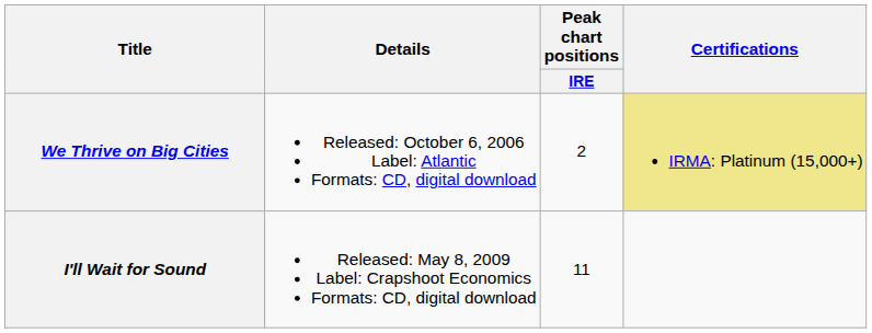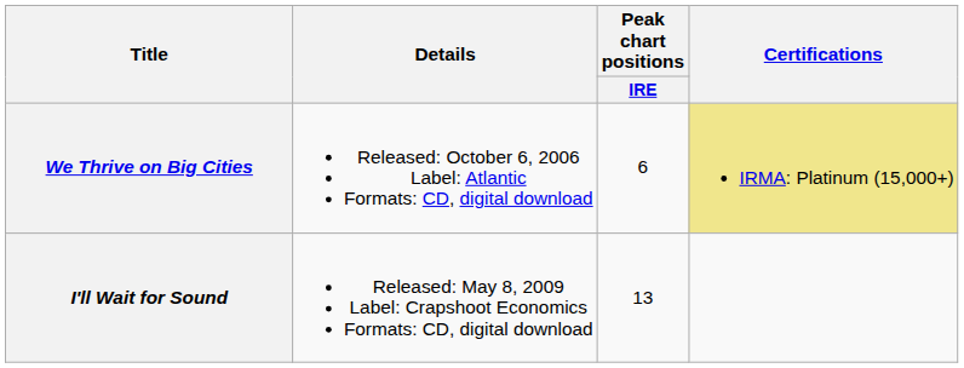 <table class="wikitable plainrowheaders" style="text-align:center;">
 <tr>
 <th scope="col" rowspan="2" style="width:15em;">Title</th>
 <th scope="col" rowspan="2">Details</th>
 <th scope="col" colspan="1">Peak chart positions</th>
 <th scope="col" rowspan="2"><a href='#'>Certifications</a></th>
 </tr>
 <tr>
 <th scope="col" style="width:2.5em;font-size:90%;"><a href='#'>IRE</a><br></th>
 </tr>
 <tr>
 <th scope="row"><em><a href='#'>We Thrive on Big Cities</a></em></th>
 <td><br><ul><li>Released: October 6, 2006</li><li>Label: <a href='#'>Atlantic</a></li><li>Formats: <a href='#'>CD</a>, <a href='#'>digital download</a></li></ul></td>
-<td>2</td>
+<td>6</td>
 <td style="background: khaki;"><br><ul><li><a href='#'>IRMA</a>: Platinum (15,000+)</li></ul></td>
 </tr>
 <tr>
 <th scope="row"><em>I'll Wait for Sound</em></th>
 <td><br><ul><li>Released: May 8, 2009</li><li>Label: Crapshoot Economics</li><li>Formats: CD, digital download</li></ul></td>
-<td>11</td>
+<td>13</td>
 <td></td>
 </tr>
 </table>
